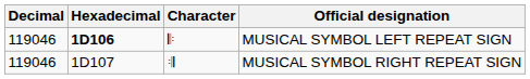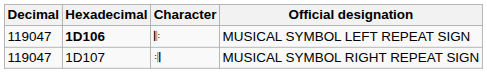 <table class="wikitable">
 <tr>
 <th>Decimal</th>
 <th>Hexadecimal</th>
 <th>Character</th>
 <th>Official designation</th>
 </tr>
 <tr>
-<td>119046</td>
+<td>119047</td>
 <td><strong>1D106</strong></td>
 <td>𝄆</td>
 <td> MUSICAL SYMBOL LEFT REPEAT SIGN</td>
 </tr>
 <tr>
-<td>119046</td>
+<td>119047</td>
 <td>1D107</td>
 <td>𝄇</td>
 <td> MUSICAL SYMBOL RIGHT REPEAT SIGN</td>
 </tr>
 </table>
